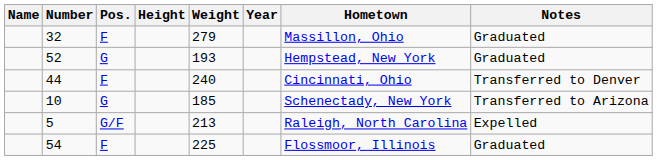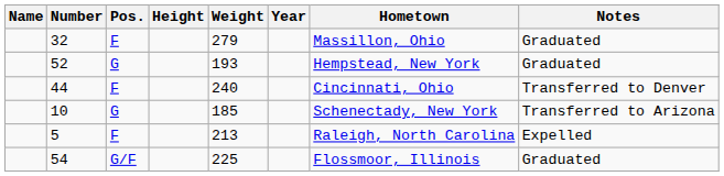 <table class="wikitable sortable" border="1">
 <tr>
 <th>Name</th>
 <th>Number</th>
 <th>Pos.</th>
 <th>Height</th>
 <th>Weight</th>
 <th>Year</th>
 <th>Hometown</th>
 <th class="unsortable">Notes</th>
 </tr>
 <tr>
 <td></td>
 <td>32</td>
 <td><a href='#'>F</a></td>
 <td></td>
 <td>279</td>
 <td></td>
 <td><a href='#'>Massillon, Ohio</a></td>
 <td>Graduated</td>
 </tr>
 <tr>
 <td></td>
 <td>52</td>
 <td><a href='#'>G</a></td>
 <td></td>
 <td>193</td>
 <td></td>
 <td><a href='#'>Hempstead, New York</a></td>
 <td>Graduated</td>
 </tr>
 <tr>
 <td></td>
 <td>44</td>
 <td><a href='#'>F</a></td>
 <td></td>
 <td>240</td>
 <td></td>
 <td><a href='#'>Cincinnati, Ohio</a></td>
 <td>Transferred to Denver</td>
 </tr>
 <tr>
 <td></td>
 <td>10</td>
 <td><a href='#'>G</a></td>
 <td></td>
 <td>185</td>
 <td></td>
 <td><a href='#'>Schenectady, New York</a></td>
 <td>Transferred to Arizona</td>
 </tr>
 <tr>
 <td></td>
 <td>5</td>
-<td><a href='#'>G/F</a></td>
+<td><a href='#'>F</a></td>
 <td></td>
 <td>213</td>
 <td></td>
 <td><a href='#'>Raleigh, North Carolina</a></td>
 <td>Expelled</td>
 </tr>
 <tr>
 <td></td>
 <td>54</td>
-<td><a href='#'>F</a></td>
+<td><a href='#'>G/F</a></td>
 <td></td>
 <td>225</td>
 <td></td>
 <td><a href='#'>Flossmoor, Illinois</a></td>
 <td>Graduated</td>
 </tr>
 </table>
